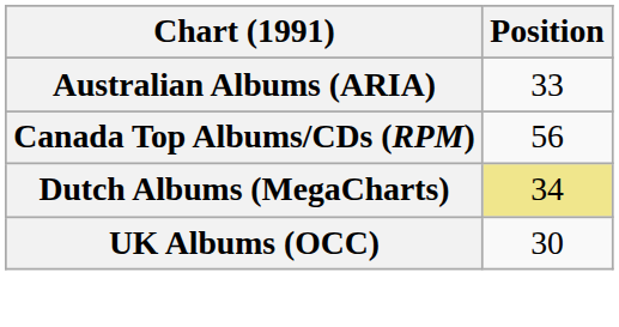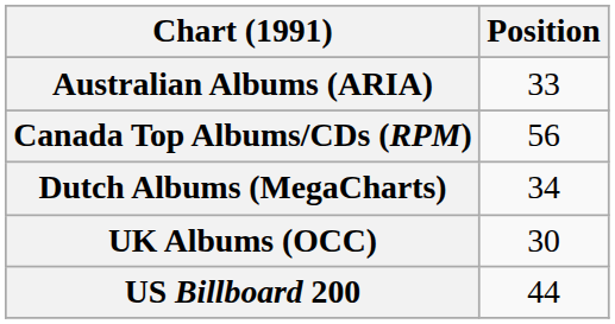 <table class="wikitable sortable plainrowheaders" style="text-align:center">
 <tr>
 <th scope="col">Chart (1991)</th>
 <th scope="col">Position</th>
 </tr>
 <tr>
 <th scope="row">Australian Albums (ARIA)</th>
 <td>33</td>
 </tr>
 <tr>
 <th scope="row">Canada Top Albums/CDs (<em>RPM</em>)</th>
 <td>56</td>
 </tr>
 <tr>
 <th scope="row">Dutch Albums (MegaCharts)</th>
-<td style="background: khaki;">34</td>
+<td>34</td>
 </tr>
 <tr>
 <th scope="row">UK Albums (OCC)</th>
 <td>30</td>
 </tr>
+<tr>
+<th scope="row">US <em>Billboard</em> 200</th>
+<td>44</td>
+</tr>
 </table>
